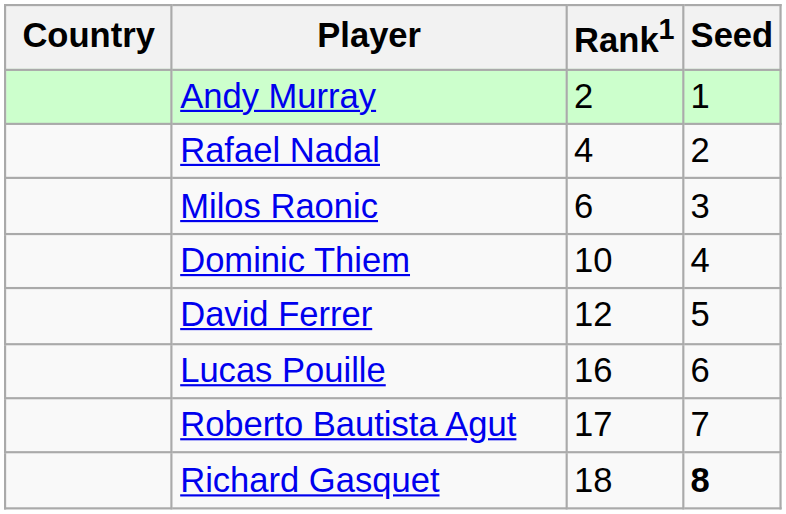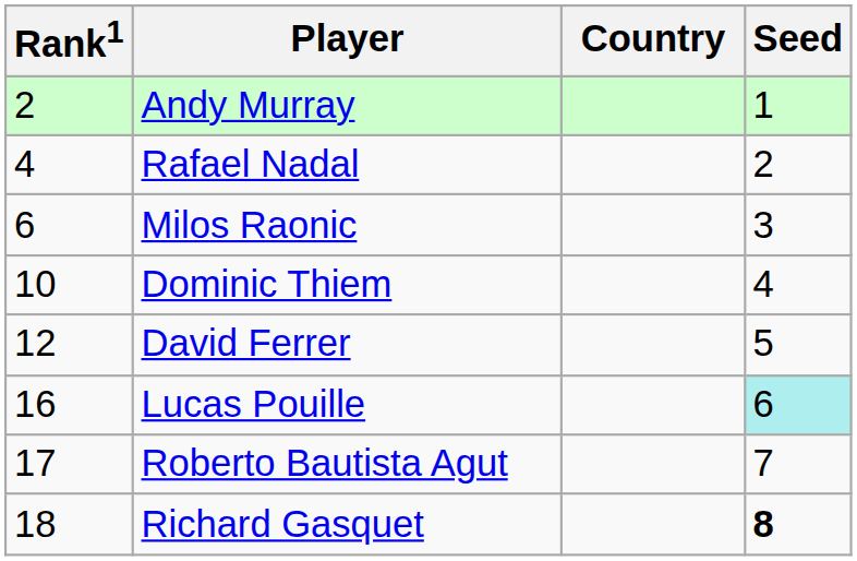 <table class="sortable wikitable">
 <tr>
+<th>Rank<sup>1</sup></th>
+<th width="175">Player</th>
 <th width="70">Country</th>
-<th width="175">Player</th>
-<th>Rank<sup>1</sup></th>
 <th>Seed</th>
 </tr>
 <tr style="background:#cfc;">
+<td>2</td>
+<td><a href='#'>Andy Murray</a></td>
 <td></td>
-<td><a href='#'>Andy Murray</a></td>
-<td>2</td>
 <td>1</td>
 </tr>
 <tr>
+<td>4</td>
+<td><a href='#'>Rafael Nadal</a></td>
 <td></td>
-<td><a href='#'>Rafael Nadal</a></td>
-<td>4</td>
 <td>2</td>
 </tr>
 <tr>
+<td>6</td>
+<td><a href='#'>Milos Raonic</a></td>
 <td></td>
-<td><a href='#'>Milos Raonic</a></td>
-<td>6</td>
 <td>3</td>
 </tr>
 <tr>
+<td>10</td>
+<td><a href='#'>Dominic Thiem</a></td>
 <td></td>
-<td><a href='#'>Dominic Thiem</a></td>
-<td>10</td>
 <td>4</td>
 </tr>
 <tr>
+<td>12</td>
+<td><a href='#'>David Ferrer</a></td>
 <td></td>
-<td><a href='#'>David Ferrer</a></td>
-<td>12</td>
 <td>5</td>
 </tr>
 <tr>
+<td>16</td>
+<td><a href='#'>Lucas Pouille</a></td>
 <td></td>
-<td><a href='#'>Lucas Pouille</a></td>
-<td>16</td>
-<td>6</td>
+<td style="background: paleturquoise;">6</td>
 </tr>
 <tr>
+<td>17</td>
+<td><a href='#'>Roberto Bautista Agut</a></td>
 <td></td>
-<td><a href='#'>Roberto Bautista Agut</a></td>
-<td>17</td>
 <td>7</td>
 </tr>
 <tr>
+<td>18</td>
+<td><a href='#'>Richard Gasquet</a></td>
 <td></td>
-<td><a href='#'>Richard Gasquet</a></td>
-<td>18</td>
 <td><strong>8</strong></td>
 </tr>
 </table>
